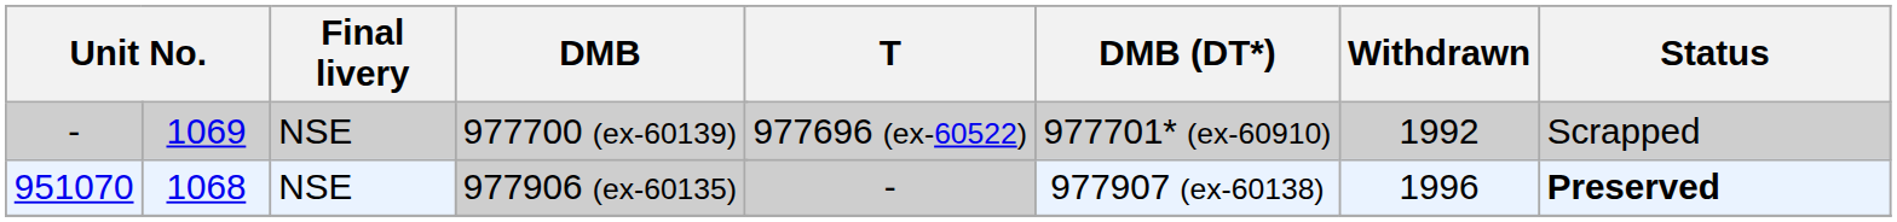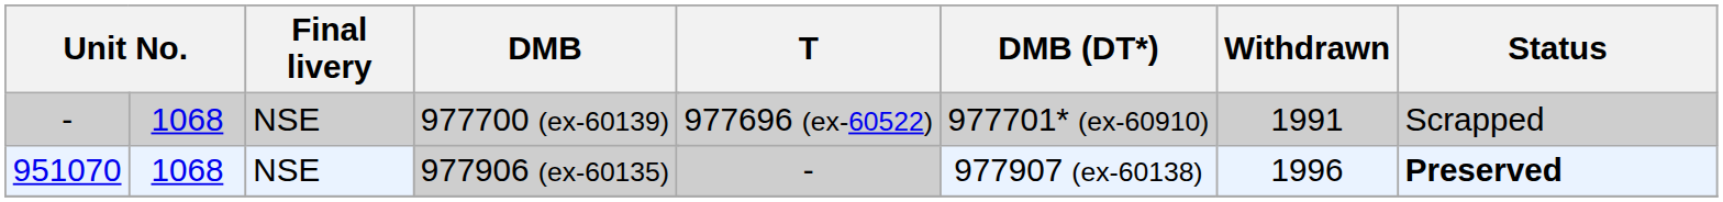 <table class="wikitable">
 <tr>
 <th colspan=2>Unit No.</th>
 <th width=75 align=left>Final livery</th>
 <th colspan=2 width=100>DMB</th>
 <th colspan=2 width=100>T</th>
 <th colspan=2 width=100>DMB (DT*)</th>
 <th align=left>Withdrawn</th>
 <th width=150 align=left>Status</th>
 </tr>
 <tr>
 <td width=50 style="background-color:#CECECE" align=center>-</td>
-<td width=50 style="background-color:#CECECE" align=center><a href='#'>1069</a></td>
+<td width=50 style="background-color:#CECECE" align=center><a href='#'>1068</a></td>
 <td style="background-color:#CECECE">NSE</td>
 <td style="background-color:#CECECE" colspan=2 align=center>977700 <small>(ex-60139)</small></td>
 <td bgcolor=cecece colspan=2 align=center>977696 <small>(ex-<a href='#'>60522</a>)</small></td>
 <td style="background-color:#CECECE" colspan=2 align=center>977701* <small>(ex-60910)</small></td>
-<td style="background-color:#CECECE" align=center>1992</td>
+<td style="background-color:#CECECE" align=center>1991</td>
 <td style="background-color:#CECECE" align=left>Scrapped</td>
 </tr>
 <tr>
 <td width=50 style="background-color:#eaf3ff" align=center><a href='#'>951070</a></td>
 <td width=50 style="background-color:#eaf3ff" align=center><a href='#'>1068</a></td>
 <td style="background-color:#eaf3ff">NSE</td>
 <td style="background-color:#CECECE" colspan=2 align=center>977906 <small>(ex-60135)</small></td>
 <td style="background-color:#CECECE" colspan=2 align=center>-</td>
 <td style="background-color:#eaf3ff" colspan=2 align=center>977907 <small>(ex-60138)</small></td>
 <td style="background-color:#eaf3ff" align=center>1996</td>
 <td style="background-color:#eaf3ff" align=left><strong>Preserved</strong></td>
 </tr>
 <tr>
 </tr>
 </table>
